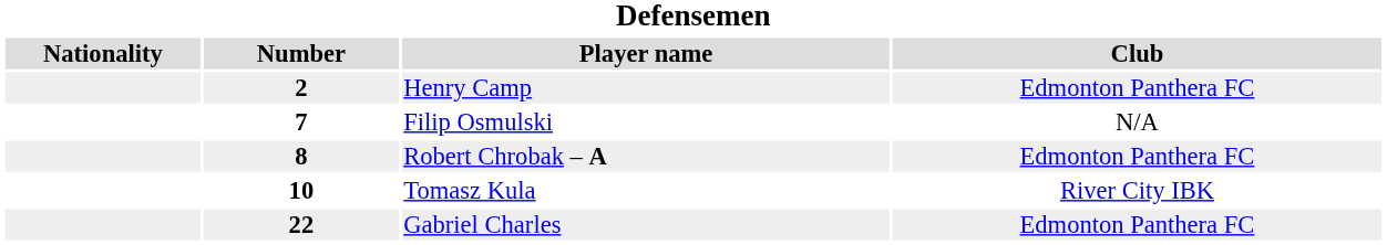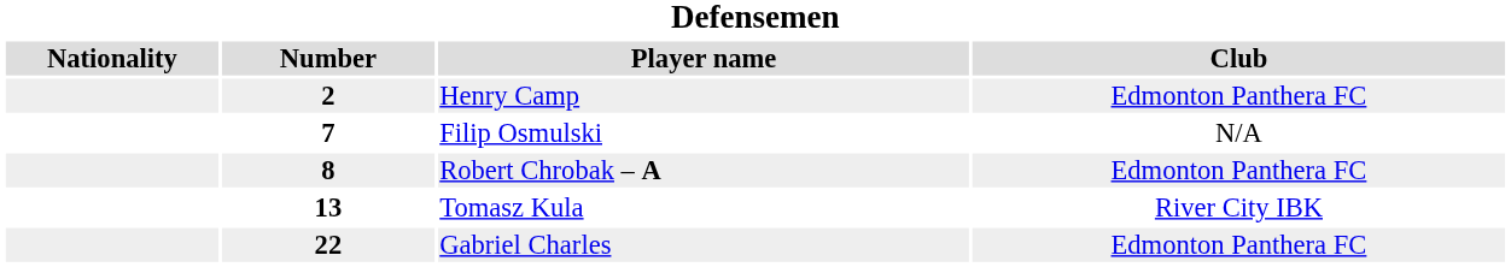 <table width=70%>
 <tr>
 <th colspan=6><big>Defensemen</big></th>
 </tr>
 <tr bgcolor="#dddddd">
 <th width=10%>Nationality</th>
 <th width=10%>Number</th>
 <th width=25%>Player name</th>
 <th width=25%>Club</th>
 </tr>
 <tr bgcolor="#eeeeee">
 <td align=center></td>
 <td align=center><strong>2</strong></td>
 <td><a href='#'>Henry Camp</a></td>
 <td align=center><a href='#'>Edmonton Panthera FC</a></td>
 </tr>
 <tr bgcolor="#ffffff">
 <td align=center></td>
 <td align=center><strong>7</strong></td>
 <td><a href='#'>Filip Osmulski</a></td>
 <td align=center>N/A</td>
 </tr>
 <tr bgcolor="#eeeeee">
 <td align=center></td>
 <td align=center><strong>8</strong></td>
 <td><a href='#'>Robert Chrobak</a> – <strong>A</strong></td>
 <td align=center><a href='#'>Edmonton Panthera FC</a></td>
 </tr>
 <tr bgcolor="#ffffff">
 <td align=center></td>
-<td align=center><strong>10</strong></td>
+<td align=center><strong>13</strong></td>
 <td><a href='#'>Tomasz Kula</a></td>
 <td align=center><a href='#'>River City IBK</a></td>
 </tr>
 <tr bgcolor="#eeeeee">
 <td align=center></td>
 <td align=center><strong>22</strong></td>
 <td><a href='#'>Gabriel Charles</a></td>
 <td align=center><a href='#'>Edmonton Panthera FC</a></td>
 </tr>
 </table>
